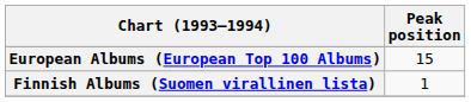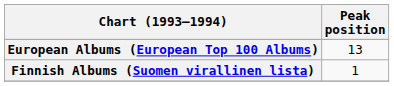 <table class="wikitable sortable plainrowheaders" style="text-align:center">
 <tr>
 <th scope="col">Chart (1993–1994)</th>
 <th scope="col">Peak<br>position</th>
 </tr>
 <tr>
 </tr>
 <tr>
 </tr>
 <tr>
 </tr>
 <tr>
 </tr>
 <tr>
 <th scope="row">European Albums (<a href='#'>European Top 100 Albums</a>)</th>
-<td>15</td>
+<td>13</td>
 </tr>
 <tr>
 <th scope="row">Finnish Albums (<a href='#'>Suomen virallinen lista</a>)</th>
 <td>1</td>
 </tr>
 <tr>
 </tr>
 <tr>
 </tr>
 <tr>
 </tr>
 <tr>
 </tr>
 <tr>
 </tr>
 </table>
